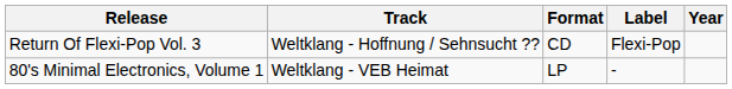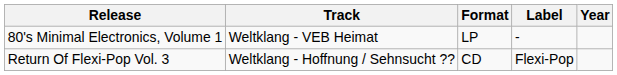 <table class="wikitable" border="1">
 <tr>
 <th>Release</th>
 <th>Track</th>
 <th>Format</th>
 <th>Label</th>
 <th>Year</th>
 </tr>
 <tr>
+<td>80's Minimal Electronics, Volume 1</td>
+<td>Weltklang - VEB Heimat</td>
+<td>LP</td>
+<td>-</td>
+<td></td>
+</tr>
+<tr>
 <td>Return Of Flexi-Pop Vol. 3</td>
 <td>Weltklang - Hoffnung / Sehnsucht ??</td>
 <td>CD</td>
 <td>Flexi-Pop</td>
 <td></td>
 </tr>
-<tr>
-<td>80's Minimal Electronics, Volume 1</td>
-<td>Weltklang - VEB Heimat</td>
-<td>LP</td>
-<td>-</td>
-<td></td>
-</tr>
 </table>
